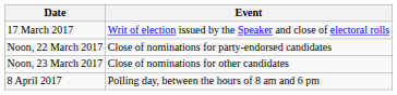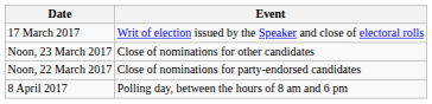 <table class="wikitable">
 <tr>
 <th>Date</th>
 <th>Event</th>
 </tr>
 <tr>
 <td>17 March 2017</td>
 <td><a href='#'>Writ of election</a> issued by the <a href='#'>Speaker</a> and close of <a href='#'>electoral rolls</a></td>
 </tr>
 <tr>
+<td>Noon, 23 March 2017</td>
+<td>Close of nominations for other candidates</td>
+</tr>
+<tr>
 <td>Noon, 22 March 2017</td>
 <td>Close of nominations for party-endorsed candidates</td>
-</tr>
-<tr>
-<td>Noon, 23 March 2017</td>
-<td>Close of nominations for other candidates</td>
 </tr>
 <tr>
 <td>8 April 2017</td>
 <td>Polling day, between the hours of 8 am and 6 pm</td>
 </tr>
 </table>
